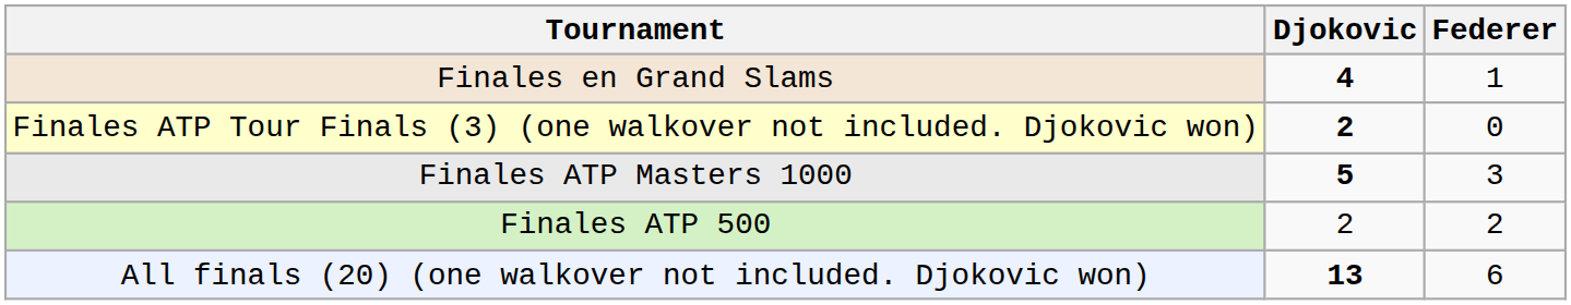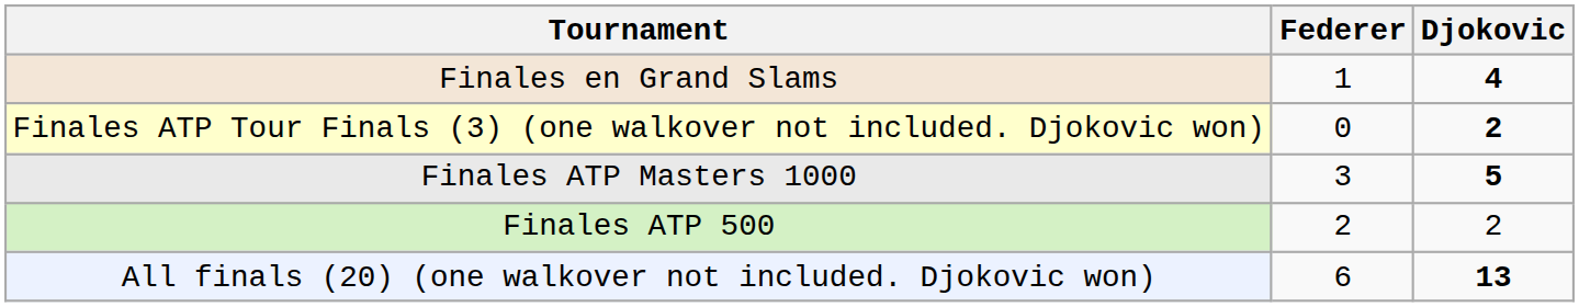 <table class=wikitable style="vertical-align:top; text-align:center;">
 <tr>
 <th>Tournament</th>
+<th>Federer</th>
 <th>Djokovic</th>
-<th>Federer</th>
 </tr>
 <tr>
 <td bgcolor=#F3E6D7>Finales en Grand Slams</td>
+<td>1</td>
 <td><strong>4</strong></td>
-<td>1</td>
 </tr>
 <tr>
 <td bgcolor=#ffffcc>Finales ATP Tour Finals (3) (one walkover not included. Djokovic won)</td>
+<td>0</td>
 <td><strong>2</strong></td>
-<td>0</td>
 </tr>
 <tr>
 <td bgcolor=#E9E9E9>Finales ATP Masters 1000</td>
+<td>3</td>
 <td><strong>5</strong></td>
-<td>3</td>
 </tr>
 <tr>
 <td bgcolor=#D4F1C5>Finales ATP 500</td>
 <td>2</td>
 <td>2</td>
 </tr>
 <tr>
 <td bgcolor=#ECF2FF>All finals (20) (one walkover not included. Djokovic won)</td>
+<td>6</td>
 <td><strong>13</strong></td>
-<td>6</td>
 </tr>
 </table>
